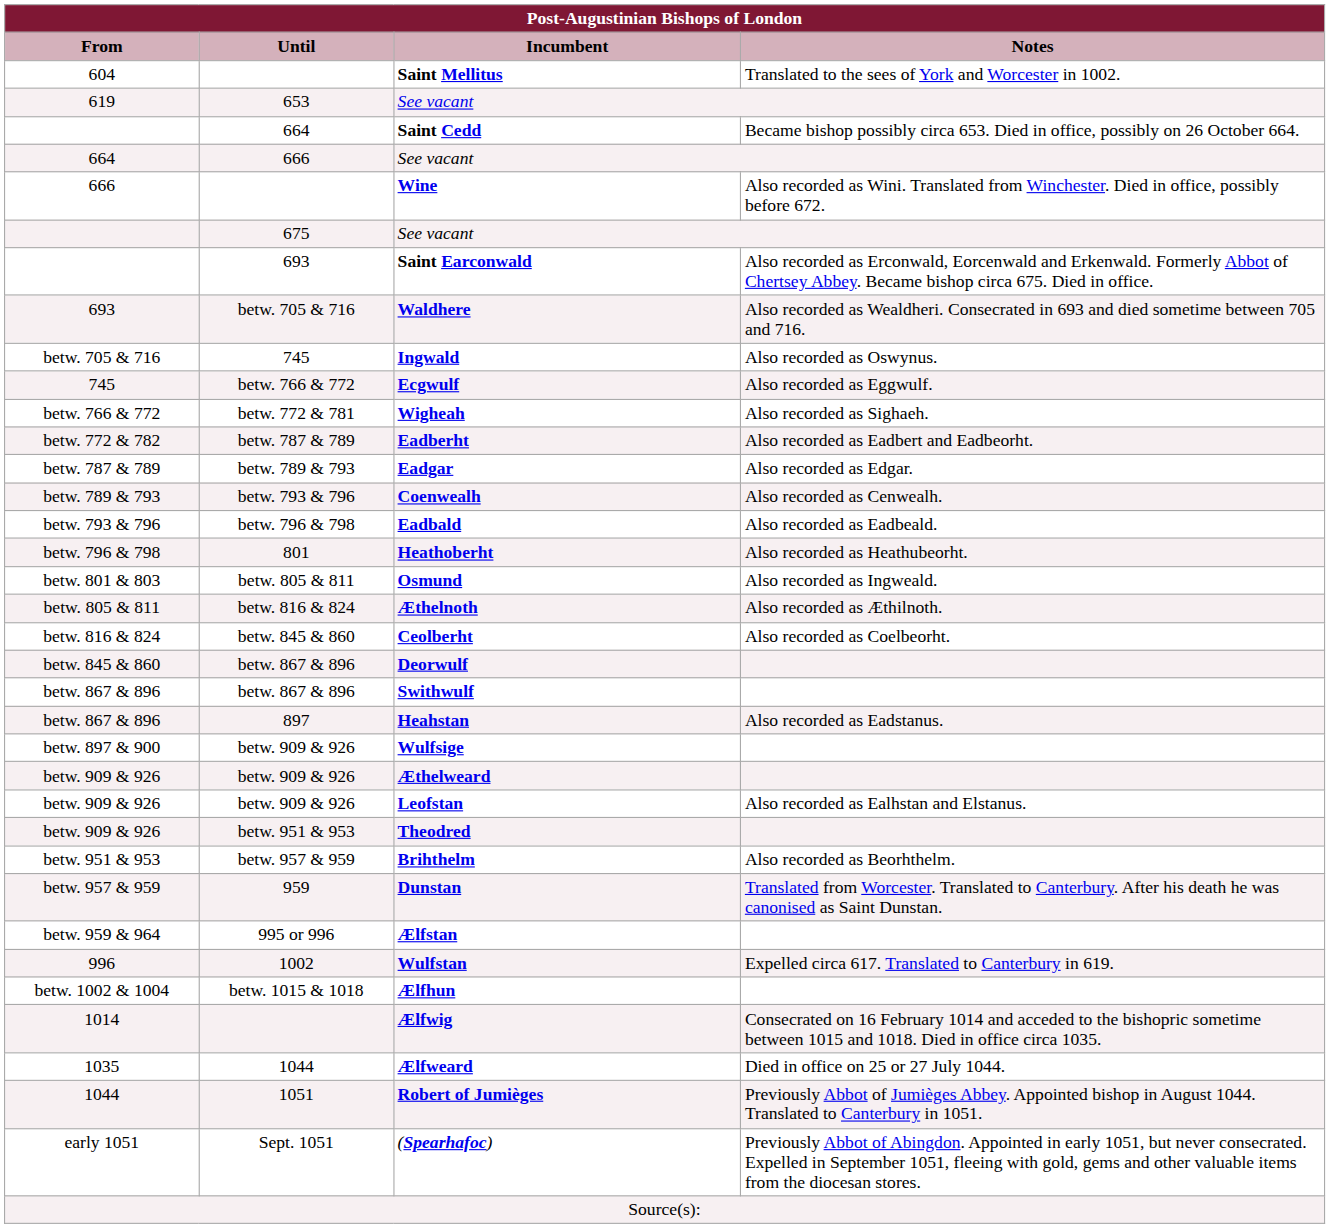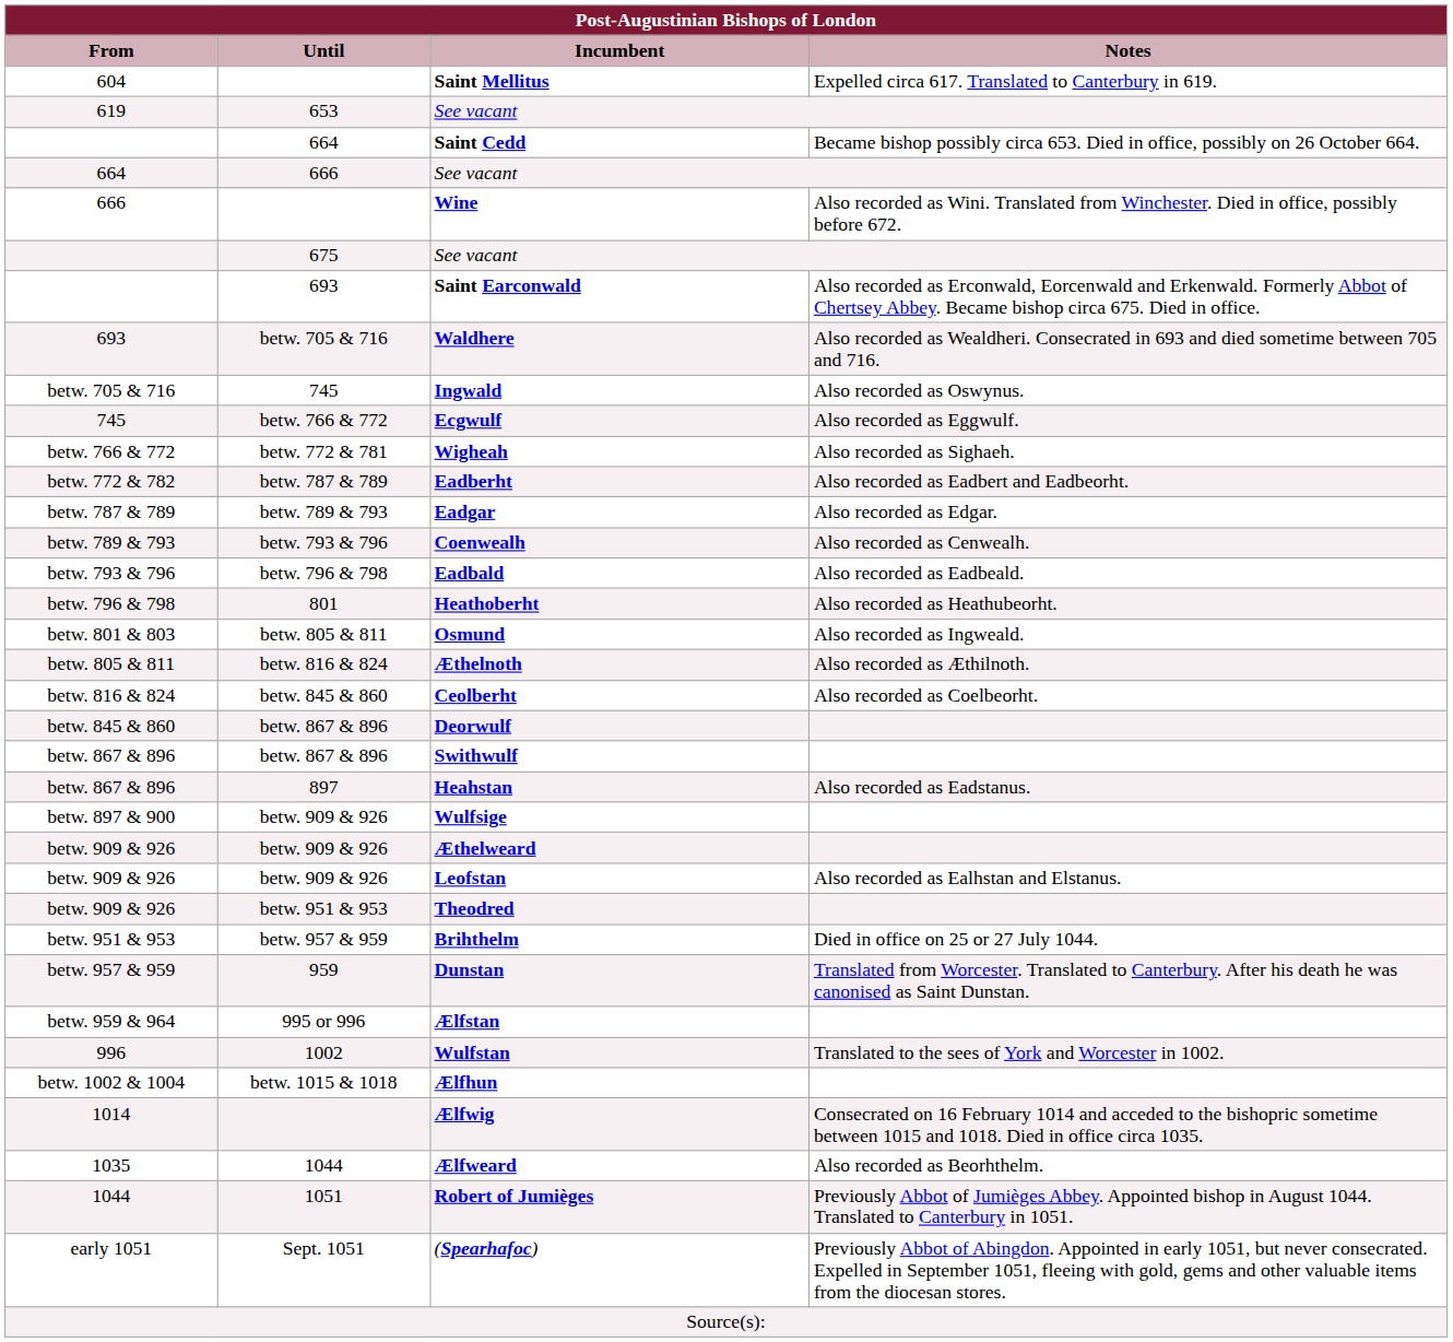 <table class="wikitable" style="width:95%; border:1">
 <tr>
 <th colspan="4" style="background-color: #7F1734; color: white;">Post-Augustinian Bishops of London</th>
 </tr>
 <tr>
 <th style="background-color:#D4B1BB" width="14%">From</th>
 <th style="background-color:#D4B1BB" width="14%">Until</th>
 <th style="background-color:#D4B1BB" width="25%">Incumbent</th>
 <th style="background-color:#D4B1BB" width="42%">Notes</th>
 </tr>
 <tr valign="top" style="background-color: white;">
 <td style="text-align: center;">604</td>
 <td style="text-align: center;"></td>
 <td><strong>Saint <a href='#'>Mellitus</a></strong></td>
-<td>Translated to the sees of <a href='#'>York</a> and <a href='#'>Worcester</a> in 1002.</td>
+<td>Expelled circa 617. <a href='#'>Translated</a> to <a href='#'>Canterbury</a> in 619.</td>
 </tr>
 <tr valign="top" style="background-color: #F7F0F2;">
 <td align="center">619</td>
 <td align="center">653</td>
 <td colspan="2"><em><a href='#'>See vacant</a></em></td>
 </tr>
 <tr valign="top" style="background-color: white;">
 <td style="text-align: center;"></td>
 <td style="text-align: center;">664</td>
 <td><strong>Saint <a href='#'>Cedd</a></strong></td>
 <td>Became bishop possibly circa 653. Died in office, possibly on 26 October 664.</td>
 </tr>
 <tr valign="top" style="background-color: #F7F0F2;">
 <td style="text-align: center;">664</td>
 <td style="text-align: center;">666</td>
 <td colspan="2"><em>See vacant</em></td>
 </tr>
 <tr valign="top" style="background-color: white;">
 <td style="text-align: center;">666</td>
 <td style="text-align: center;"></td>
 <td><strong><a href='#'>Wine</a></strong></td>
 <td>Also recorded as Wini. Translated from <a href='#'>Winchester</a>. Died in office, possibly before 672.</td>
 </tr>
 <tr valign="top" style="background-color: #F7F0F2;">
 <td style="text-align: center;"></td>
 <td style="text-align: center;">675</td>
 <td colspan="2"><em>See vacant</em></td>
 </tr>
 <tr valign="top" style="background-color: white;">
 <td style="text-align: center;"></td>
 <td style="text-align: center;">693</td>
 <td><strong>Saint <a href='#'>Earconwald</a></strong></td>
 <td>Also recorded as Erconwald, Eorcenwald and Erkenwald. Formerly <a href='#'>Abbot</a> of <a href='#'>Chertsey Abbey</a>. Became bishop circa 675. Died in office.</td>
 </tr>
 <tr valign="top" style="background-color: #F7F0F2;">
 <td style="text-align: center;">693</td>
 <td style="text-align: center;">betw. 705 & 716</td>
 <td><strong><a href='#'>Waldhere</a></strong></td>
 <td>Also recorded as Wealdheri. Consecrated in 693 and died sometime between 705 and 716.</td>
 </tr>
 <tr valign="top" style="background-color: white;">
 <td style="text-align: center;">betw. 705 & 716</td>
 <td style="text-align: center;">745</td>
 <td><strong><a href='#'>Ingwald</a></strong></td>
 <td>Also recorded as Oswynus.</td>
 </tr>
 <tr valign="top" style="background-color: #F7F0F2;">
 <td style="text-align: center;">745</td>
 <td style="text-align: center;">betw. 766 & 772</td>
 <td><strong><a href='#'>Ecgwulf</a></strong></td>
 <td>Also recorded as Eggwulf.</td>
 </tr>
 <tr valign="top" style="background-color: white;">
 <td style="text-align: center;">betw. 766 & 772</td>
 <td style="text-align: center;">betw. 772 & 781</td>
 <td><strong><a href='#'>Wigheah</a></strong></td>
 <td>Also recorded as Sighaeh.</td>
 </tr>
 <tr valign="top" style="background-color: #F7F0F2;">
 <td style="text-align: center;">betw. 772 & 782</td>
 <td style="text-align: center;">betw. 787 & 789</td>
 <td><strong><a href='#'>Eadberht</a></strong></td>
 <td>Also recorded as Eadbert and Eadbeorht.</td>
 </tr>
 <tr valign="top" style="background-color: white;">
 <td style="text-align: center;">betw. 787 & 789</td>
 <td style="text-align: center;">betw. 789 & 793</td>
 <td><strong><a href='#'>Eadgar</a></strong></td>
 <td>Also recorded as Edgar.</td>
 </tr>
 <tr valign="top" style="background-color: #F7F0F2;">
 <td style="text-align: center;">betw. 789 & 793</td>
 <td style="text-align: center;">betw. 793 & 796</td>
 <td><strong><a href='#'>Coenwealh</a></strong></td>
 <td>Also recorded as Cenwealh.</td>
 </tr>
 <tr valign="top" style="background-color: white;">
 <td style="text-align: center;">betw. 793 & 796</td>
 <td style="text-align: center;">betw. 796 & 798</td>
 <td><strong><a href='#'>Eadbald</a></strong></td>
 <td>Also recorded as Eadbeald.</td>
 </tr>
 <tr valign="top" style="background-color: #F7F0F2;">
 <td style="text-align: center;">betw. 796 & 798</td>
 <td style="text-align: center;">801</td>
 <td><strong><a href='#'>Heathoberht</a></strong></td>
 <td>Also recorded as Heathubeorht.</td>
 </tr>
 <tr valign="top" style="background-color: white;">
 <td style="text-align: center;">betw. 801 & 803</td>
 <td style="text-align: center;">betw. 805 & 811</td>
 <td><strong><a href='#'>Osmund</a></strong></td>
 <td>Also recorded as Ingweald.</td>
 </tr>
 <tr valign="top" style="background-color: #F7F0F2;">
 <td style="text-align: center;">betw. 805 & 811</td>
 <td style="text-align: center;">betw. 816 & 824</td>
 <td><strong><a href='#'>Æthelnoth</a></strong></td>
 <td>Also recorded as Æthilnoth.</td>
 </tr>
 <tr valign="top" style="background-color: white;">
 <td style="text-align: center;">betw. 816 & 824</td>
 <td style="text-align: center;">betw. 845 & 860</td>
 <td><strong><a href='#'>Ceolberht</a></strong></td>
 <td>Also recorded as Coelbeorht.</td>
 </tr>
 <tr valign="top" style="background-color: #F7F0F2;">
 <td style="text-align: center;">betw. 845 & 860</td>
 <td style="text-align: center;">betw. 867 & 896</td>
 <td><strong><a href='#'>Deorwulf</a></strong></td>
 <td></td>
 </tr>
 <tr valign="top" style="background-color: white;">
 <td style="text-align: center;">betw. 867 & 896</td>
 <td style="text-align: center;">betw. 867 & 896</td>
 <td><strong><a href='#'>Swithwulf</a></strong></td>
 <td></td>
 </tr>
 <tr valign="top" style="background-color: #F7F0F2;">
 <td style="text-align: center;">betw. 867 & 896</td>
 <td style="text-align: center;">897</td>
 <td><strong><a href='#'>Heahstan</a></strong></td>
 <td>Also recorded as Eadstanus.</td>
 </tr>
 <tr valign="top" style="background-color: white;">
 <td style="text-align: center;">betw. 897 & 900</td>
 <td style="text-align: center;">betw. 909 & 926</td>
 <td><strong><a href='#'>Wulfsige</a></strong></td>
 <td></td>
 </tr>
 <tr valign="top" style="background-color: #F7F0F2;">
 <td style="text-align: center;">betw. 909 & 926</td>
 <td style="text-align: center;">betw. 909 & 926</td>
 <td><strong><a href='#'>Æthelweard</a></strong></td>
 <td></td>
 </tr>
 <tr valign="top" style="background-color: white;">
 <td style="text-align: center;">betw. 909 & 926</td>
 <td style="text-align: center;">betw. 909 & 926</td>
 <td><strong><a href='#'>Leofstan</a></strong></td>
 <td>Also recorded as Ealhstan and Elstanus.</td>
 </tr>
 <tr valign="top" style="background-color: #F7F0F2;">
 <td style="text-align: center;">betw. 909 & 926</td>
 <td style="text-align: center;">betw. 951 & 953</td>
 <td><strong><a href='#'>Theodred</a></strong></td>
 <td></td>
 </tr>
 <tr valign="top" style="background-color: white;">
 <td style="text-align: center;">betw. 951 & 953</td>
 <td style="text-align: center;">betw. 957 & 959</td>
 <td><strong><a href='#'>Brihthelm</a></strong></td>
-<td>Also recorded as Beorhthelm.</td>
+<td>Died in office on 25 or 27 July 1044.</td>
 </tr>
 <tr valign="top" style="background-color: #F7F0F2;">
 <td style="text-align: center;">betw. 957 & 959</td>
 <td style="text-align: center;">959</td>
 <td><strong><a href='#'>Dunstan</a></strong></td>
 <td><a href='#'>Translated</a> from <a href='#'>Worcester</a>. Translated to <a href='#'>Canterbury</a>. After his death he was <a href='#'>canonised</a> as Saint Dunstan.</td>
 </tr>
 <tr valign="top" style="background-color: white;">
 <td style="text-align: center;">betw. 959 & 964</td>
 <td style="text-align: center;">995 or 996</td>
 <td><strong><a href='#'>Ælfstan</a></strong></td>
 <td></td>
 </tr>
 <tr valign="top" style="background-color: #F7F0F2;">
 <td style="text-align: center;">996</td>
 <td style="text-align: center;">1002</td>
 <td><strong><a href='#'>Wulfstan</a></strong></td>
-<td>Expelled circa 617. <a href='#'>Translated</a> to <a href='#'>Canterbury</a> in 619.</td>
+<td>Translated to the sees of <a href='#'>York</a> and <a href='#'>Worcester</a> in 1002.</td>
 </tr>
 <tr valign="top" style="background-color: white;">
 <td style="text-align: center;">betw. 1002 & 1004</td>
 <td style="text-align: center;">betw. 1015 & 1018</td>
 <td><strong><a href='#'>Ælfhun</a></strong></td>
 <td></td>
 </tr>
 <tr valign="top" style="background-color: #F7F0F2;">
 <td style="text-align: center;">1014</td>
 <td style="text-align: center;"></td>
 <td><strong><a href='#'>Ælfwig</a></strong></td>
 <td>Consecrated on 16 February 1014 and acceded to the bishopric sometime between 1015 and 1018. Died in office circa 1035.</td>
 </tr>
 <tr valign="top" style="background-color: white;">
 <td style="text-align: center;">1035</td>
 <td style="text-align: center;">1044</td>
 <td><strong><a href='#'>Ælfweard</a></strong></td>
-<td>Died in office on 25 or 27 July 1044.</td>
+<td>Also recorded as Beorhthelm.</td>
 </tr>
 <tr valign="top" style="background-color: #F7F0F2;">
 <td style="text-align: center;">1044</td>
 <td style="text-align: center;">1051</td>
 <td><strong><a href='#'>Robert of Jumièges</a></strong></td>
 <td>Previously <a href='#'>Abbot</a> of <a href='#'>Jumièges Abbey</a>. Appointed bishop in August 1044. Translated to <a href='#'>Canterbury</a> in 1051.</td>
 </tr>
 <tr valign="top" style="background-color: white;">
 <td style="text-align: center;">early 1051</td>
 <td style="text-align: center;">Sept. 1051</td>
 <td><em>(<strong><a href='#'>Spearhafoc</a></strong>)</em></td>
 <td>Previously <a href='#'>Abbot of Abingdon</a>. Appointed in early 1051, but never consecrated. Expelled in September 1051, fleeing with gold, gems and other valuable items from the diocesan stores.</td>
 </tr>
 <tr valign="top" style="background-color: #F7F0F2;">
 <td align="center" colspan="4">Source(s):</td>
 </tr>
 </table>
